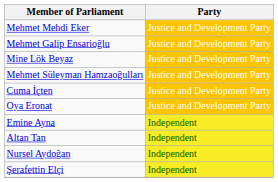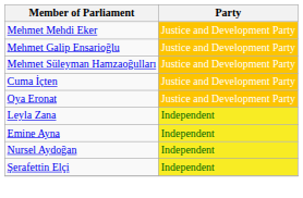 <table class="wikitable">
 <tr>
 <th>Member of Parliament</th>
 <th>Party</th>
 </tr>
 <tr>
 <td><a href='#'>Mehmet Mehdi Eker</a></td>
 <td style="background:#FDC400; color:white">Justice and Development Party</td>
 </tr>
 <tr>
 <td><a href='#'>Mehmet Galip Ensarioğlu</a></td>
-<td style="background:#FDC400; color:white">Justice and Development Party</td>
-</tr>
-<tr>
-<td><a href='#'>Mine Lök Beyaz</a></td>
 <td style="background:#FDC400; color:white">Justice and Development Party</td>
 </tr>
 <tr>
 <td><a href='#'>Mehmet Süleyman Hamzaoğulları</a></td>
 <td style="background:#FDC400; color:white">Justice and Development Party</td>
 </tr>
 <tr>
 <td><a href='#'>Cuma İçten</a></td>
 <td style="background:#FDC400; color:white">Justice and Development Party</td>
 </tr>
 <tr>
 <td><a href='#'>Oya Eronat</a></td>
 <td style="background:#FDC400; color:white">Justice and Development Party</td>
 </tr>
 <tr>
-<td><a href='#'>Emine Ayna</a></td>
+<td><a href='#'>Leyla Zana</a></td>
 <td style="background:#F8EC24; color:#006600">Independent</td>
 </tr>
 <tr>
-<td><a href='#'>Altan Tan</a></td>
+<td><a href='#'>Emine Ayna</a></td>
 <td style="background:#F8EC24; color:#006600">Independent</td>
 </tr>
 <tr>
 <td><a href='#'>Nursel Aydoğan</a></td>
 <td style="background:#F8EC24; color:#006600">Independent</td>
 </tr>
 <tr>
 <td><a href='#'>Şerafettin Elçi</a></td>
 <td style="background:#F8EC24; color:#006600">Independent</td>
 </tr>
 <tr>
 </tr>
 </table>
